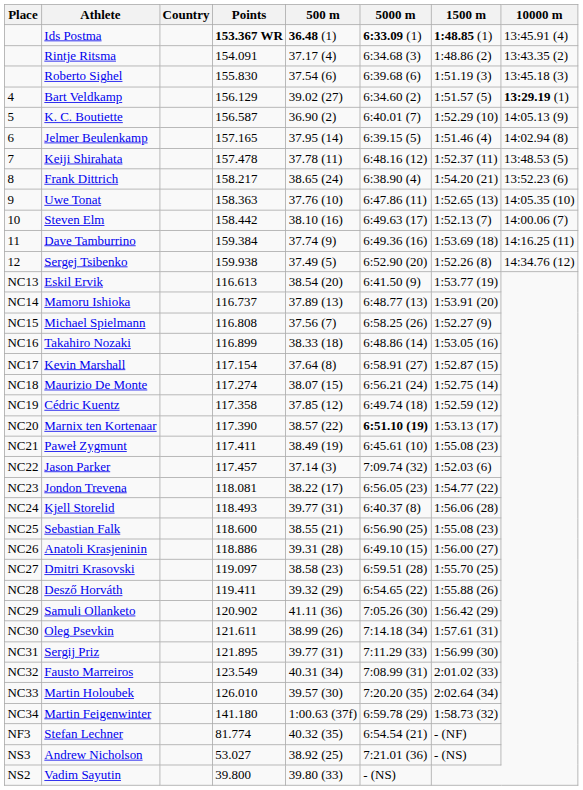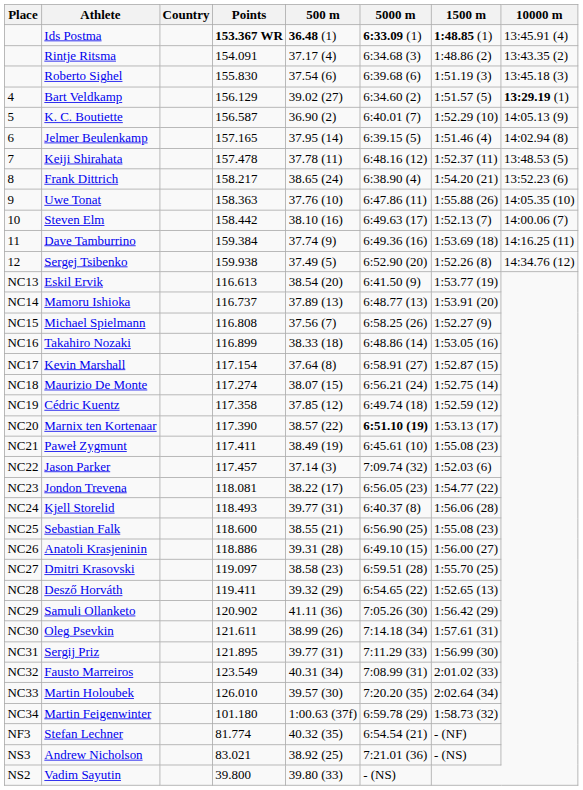 <table class="wikitable">
 <tr>
 <th>Place</th>
 <th>Athlete</th>
 <th>Country</th>
 <th>Points</th>
 <th>500 m</th>
 <th>5000 m</th>
 <th>1500 m</th>
 <th>10000 m</th>
 </tr>
 <tr>
 <td></td>
 <td><a href='#'>Ids Postma</a></td>
 <td></td>
 <td><strong>153.367 WR</strong></td>
 <td><strong>36.48</strong> (1)</td>
 <td><strong>6:33.09</strong> (1)</td>
 <td><strong>1:48.85</strong> (1)</td>
 <td>13:45.91 (4)</td>
 </tr>
 <tr>
 <td></td>
 <td><a href='#'>Rintje Ritsma</a></td>
 <td></td>
 <td>154.091</td>
 <td>37.17 (4)</td>
 <td>6:34.68 (3)</td>
 <td>1:48.86 (2)</td>
 <td>13:43.35 (2)</td>
 </tr>
 <tr>
 <td></td>
 <td><a href='#'>Roberto Sighel</a></td>
 <td></td>
 <td>155.830</td>
 <td>37.54 (6)</td>
 <td>6:39.68 (6)</td>
 <td>1:51.19 (3)</td>
 <td>13:45.18 (3)</td>
 </tr>
 <tr>
 <td>4</td>
 <td><a href='#'>Bart Veldkamp</a></td>
 <td></td>
 <td>156.129</td>
 <td>39.02 (27)</td>
 <td>6:34.60 (2)</td>
 <td>1:51.57 (5)</td>
 <td><strong>13:29.19</strong> (1)</td>
 </tr>
 <tr>
 <td>5</td>
 <td><a href='#'>K. C. Boutiette</a></td>
 <td></td>
 <td>156.587</td>
 <td>36.90 (2)</td>
 <td>6:40.01 (7)</td>
 <td>1:52.29 (10)</td>
 <td>14:05.13 (9)</td>
 </tr>
 <tr>
 <td>6</td>
 <td><a href='#'>Jelmer Beulenkamp</a></td>
 <td></td>
 <td>157.165</td>
 <td>37.95 (14)</td>
 <td>6:39.15 (5)</td>
 <td>1:51.46 (4)</td>
 <td>14:02.94 (8)</td>
 </tr>
 <tr>
 <td>7</td>
 <td><a href='#'>Keiji Shirahata</a></td>
 <td></td>
 <td>157.478</td>
 <td>37.78 (11)</td>
 <td>6:48.16 (12)</td>
 <td>1:52.37 (11)</td>
 <td>13:48.53 (5)</td>
 </tr>
 <tr>
 <td>8</td>
 <td><a href='#'>Frank Dittrich</a></td>
 <td></td>
 <td>158.217</td>
 <td>38.65 (24)</td>
 <td>6:38.90 (4)</td>
 <td>1:54.20 (21)</td>
 <td>13:52.23 (6)</td>
 </tr>
 <tr>
 <td>9</td>
 <td><a href='#'>Uwe Tonat</a></td>
 <td></td>
 <td>158.363</td>
 <td>37.76 (10)</td>
 <td>6:47.86 (11)</td>
-<td>1:52.65 (13)</td>
+<td>1:55.88 (26)</td>
 <td>14:05.35 (10)</td>
 </tr>
 <tr>
 <td>10</td>
 <td><a href='#'>Steven Elm</a></td>
 <td></td>
 <td>158.442</td>
 <td>38.10 (16)</td>
 <td>6:49.63 (17)</td>
 <td>1:52.13 (7)</td>
 <td>14:00.06 (7)</td>
 </tr>
 <tr>
 <td>11</td>
 <td><a href='#'>Dave Tamburrino</a></td>
 <td></td>
 <td>159.384</td>
 <td>37.74 (9)</td>
 <td>6:49.36 (16)</td>
 <td>1:53.69 (18)</td>
 <td>14:16.25 (11)</td>
 </tr>
 <tr>
 <td>12</td>
 <td><a href='#'>Sergej Tsibenko</a></td>
 <td></td>
 <td>159.938</td>
 <td>37.49 (5)</td>
 <td>6:52.90 (20)</td>
 <td>1:52.26 (8)</td>
 <td>14:34.76 (12)</td>
 </tr>
 <tr>
 <td>NC13</td>
 <td><a href='#'>Eskil Ervik</a></td>
 <td></td>
 <td>116.613</td>
 <td>38.54 (20)</td>
 <td>6:41.50 (9)</td>
 <td>1:53.77 (19)</td>
 </tr>
 <tr>
 <td>NC14</td>
 <td><a href='#'>Mamoru Ishioka</a></td>
 <td></td>
 <td>116.737</td>
 <td>37.89 (13)</td>
 <td>6:48.77 (13)</td>
 <td>1:53.91 (20)</td>
 </tr>
 <tr>
 <td>NC15</td>
 <td><a href='#'>Michael Spielmann</a></td>
 <td></td>
 <td>116.808</td>
 <td>37.56 (7)</td>
 <td>6:58.25 (26)</td>
 <td>1:52.27 (9)</td>
 </tr>
 <tr>
 <td>NC16</td>
 <td><a href='#'>Takahiro Nozaki</a></td>
 <td></td>
 <td>116.899</td>
 <td>38.33 (18)</td>
 <td>6:48.86 (14)</td>
 <td>1:53.05 (16)</td>
 </tr>
 <tr>
 <td>NC17</td>
 <td><a href='#'>Kevin Marshall</a></td>
 <td></td>
 <td>117.154</td>
 <td>37.64 (8)</td>
 <td>6:58.91 (27)</td>
 <td>1:52.87 (15)</td>
 </tr>
 <tr>
 <td>NC18</td>
 <td><a href='#'>Maurizio De Monte</a></td>
 <td></td>
 <td>117.274</td>
 <td>38.07 (15)</td>
 <td>6:56.21 (24)</td>
 <td>1:52.75 (14)</td>
 </tr>
 <tr>
 <td>NC19</td>
 <td><a href='#'>Cédric Kuentz</a></td>
 <td></td>
 <td>117.358</td>
 <td>37.85 (12)</td>
 <td>6:49.74 (18)</td>
 <td>1:52.59 (12)</td>
 </tr>
 <tr>
 <td>NC20</td>
 <td><a href='#'>Marnix ten Kortenaar</a></td>
 <td></td>
 <td>117.390</td>
 <td>38.57 (22)</td>
 <td><strong>6:51.10 (19)</strong></td>
 <td>1:53.13 (17)</td>
 </tr>
 <tr>
 <td>NC21</td>
 <td><a href='#'>Paweł Zygmunt</a></td>
 <td></td>
 <td>117.411</td>
 <td>38.49 (19)</td>
 <td>6:45.61 (10)</td>
 <td>1:55.08 (23)</td>
 </tr>
 <tr>
 <td>NC22</td>
 <td><a href='#'>Jason Parker</a></td>
 <td></td>
 <td>117.457</td>
 <td>37.14 (3)</td>
 <td>7:09.74 (32)</td>
 <td>1:52.03 (6)</td>
 </tr>
 <tr>
 <td>NC23</td>
 <td><a href='#'>Jondon Trevena</a></td>
 <td></td>
 <td>118.081</td>
 <td>38.22 (17)</td>
 <td>6:56.05 (23)</td>
 <td>1:54.77 (22)</td>
 </tr>
 <tr>
 <td>NC24</td>
 <td><a href='#'>Kjell Storelid</a></td>
 <td></td>
 <td>118.493</td>
 <td>39.77 (31)</td>
 <td>6:40.37 (8)</td>
 <td>1:56.06 (28)</td>
 </tr>
 <tr>
 <td>NC25</td>
 <td><a href='#'>Sebastian Falk</a></td>
 <td></td>
 <td>118.600</td>
 <td>38.55 (21)</td>
 <td>6:56.90 (25)</td>
 <td>1:55.08 (23)</td>
 </tr>
 <tr>
 <td>NC26</td>
 <td><a href='#'>Anatoli Krasjeninin</a></td>
 <td></td>
 <td>118.886</td>
 <td>39.31 (28)</td>
 <td>6:49.10 (15)</td>
 <td>1:56.00 (27)</td>
 </tr>
 <tr>
 <td>NC27</td>
 <td><a href='#'>Dmitri Krasovski</a></td>
 <td></td>
 <td>119.097</td>
 <td>38.58 (23)</td>
 <td>6:59.51 (28)</td>
 <td>1:55.70 (25)</td>
 </tr>
 <tr>
 <td>NC28</td>
 <td><a href='#'>Desző Horváth</a></td>
 <td></td>
 <td>119.411</td>
 <td>39.32 (29)</td>
 <td>6:54.65 (22)</td>
-<td>1:55.88 (26)</td>
+<td>1:52.65 (13)</td>
 </tr>
 <tr>
 <td>NC29</td>
 <td><a href='#'>Samuli Ollanketo</a></td>
 <td></td>
 <td>120.902</td>
 <td>41.11 (36)</td>
 <td>7:05.26 (30)</td>
 <td>1:56.42 (29)</td>
 </tr>
 <tr>
 <td>NC30</td>
 <td><a href='#'>Oleg Psevkin</a></td>
 <td></td>
 <td>121.611</td>
 <td>38.99 (26)</td>
 <td>7:14.18 (34)</td>
 <td>1:57.61 (31)</td>
 </tr>
 <tr>
 <td>NC31</td>
 <td><a href='#'>Sergij Priz</a></td>
 <td></td>
 <td>121.895</td>
 <td>39.77 (31)</td>
 <td>7:11.29 (33)</td>
 <td>1:56.99 (30)</td>
 </tr>
 <tr>
 <td>NC32</td>
 <td><a href='#'>Fausto Marreiros</a></td>
 <td></td>
 <td>123.549</td>
 <td>40.31 (34)</td>
 <td>7:08.99 (31)</td>
 <td>2:01.02 (33)</td>
 </tr>
 <tr>
 <td>NC33</td>
 <td><a href='#'>Martin Holoubek</a></td>
 <td></td>
 <td>126.010</td>
 <td>39.57 (30)</td>
 <td>7:20.20 (35)</td>
 <td>2:02.64 (34)</td>
 </tr>
 <tr>
 <td>NC34</td>
 <td><a href='#'>Martin Feigenwinter</a></td>
 <td></td>
-<td>141.180</td>
+<td>101.180</td>
 <td>1:00.63 (37f)</td>
 <td>6:59.78 (29)</td>
 <td>1:58.73 (32)</td>
 </tr>
 <tr>
 <td>NF3</td>
 <td><a href='#'>Stefan Lechner</a></td>
 <td></td>
 <td>81.774</td>
 <td>40.32 (35)</td>
 <td>6:54.54 (21)</td>
 <td>- (NF)</td>
 </tr>
 <tr>
 <td>NS3</td>
 <td><a href='#'>Andrew Nicholson</a></td>
 <td></td>
-<td>53.027</td>
+<td>83.021</td>
 <td>38.92 (25)</td>
 <td>7:21.01 (36)</td>
 <td>- (NS)</td>
 </tr>
 <tr>
 <td>NS2</td>
 <td><a href='#'>Vadim Sayutin</a></td>
 <td></td>
 <td>39.800</td>
 <td>39.80 (33)</td>
 <td>- (NS)</td>
 </tr>
 </table>
